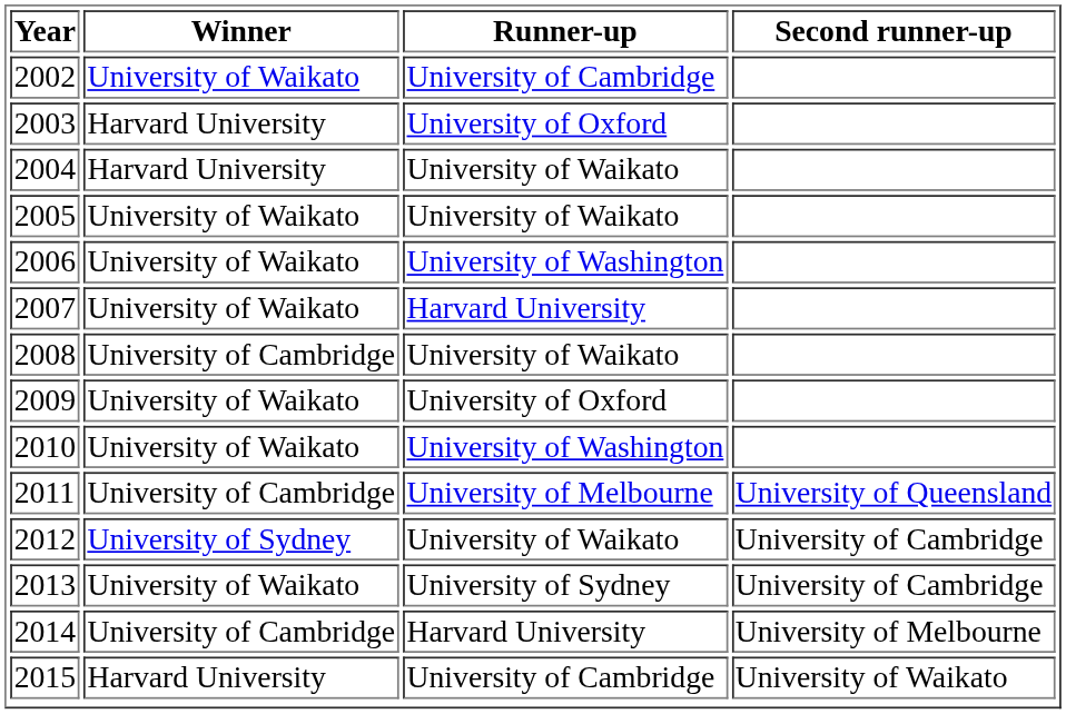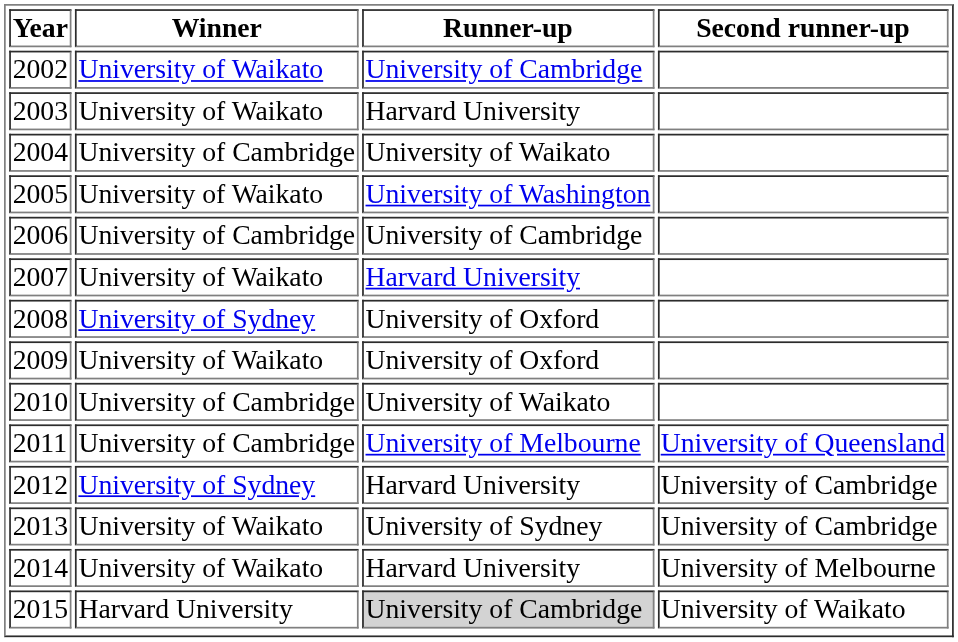 <table border="1">
 <tr>
 <th>Year</th>
 <th>Winner</th>
 <th>Runner-up</th>
 <th>Second runner-up</th>
 </tr>
 <tr>
 <td>2002</td>
 <td><a href='#'>University of Waikato</a></td>
 <td><a href='#'>University of Cambridge</a></td>
 <td></td>
 </tr>
 <tr>
 <td>2003</td>
+<td>University of Waikato</td>
 <td>Harvard University</td>
-<td><a href='#'>University of Oxford</a></td>
 <td></td>
 </tr>
 <tr>
 <td>2004</td>
-<td>Harvard University</td>
+<td>University of Cambridge</td>
 <td>University of Waikato</td>
 <td></td>
 </tr>
 <tr>
 <td>2005</td>
 <td>University of Waikato</td>
-<td>University of Waikato</td>
+<td><a href='#'>University of Washington</a></td>
 <td></td>
 </tr>
 <tr>
 <td>2006</td>
-<td>University of Waikato</td>
-<td><a href='#'>University of Washington</a></td>
+<td>University of Cambridge</td>
+<td>University of Cambridge</td>
 <td></td>
 </tr>
 <tr>
 <td>2007</td>
 <td>University of Waikato</td>
 <td><a href='#'>Harvard University</a></td>
 <td></td>
 </tr>
 <tr>
 <td>2008</td>
-<td>University of Cambridge</td>
-<td>University of Waikato</td>
+<td><a href='#'>University of Sydney</a></td>
+<td>University of Oxford</td>
 <td></td>
 </tr>
 <tr>
 <td>2009</td>
 <td>University of Waikato</td>
 <td>University of Oxford</td>
 <td></td>
 </tr>
 <tr>
 <td>2010</td>
+<td>University of Cambridge</td>
 <td>University of Waikato</td>
-<td><a href='#'>University of Washington</a></td>
 <td></td>
 </tr>
 <tr>
 <td>2011</td>
 <td>University of Cambridge</td>
 <td><a href='#'>University of Melbourne</a></td>
 <td><a href='#'>University of Queensland</a></td>
 </tr>
 <tr>
 <td>2012</td>
 <td><a href='#'>University of Sydney</a></td>
-<td>University of Waikato</td>
+<td>Harvard University</td>
 <td>University of Cambridge</td>
 </tr>
 <tr>
 <td>2013</td>
 <td>University of Waikato</td>
 <td>University of Sydney</td>
 <td>University of Cambridge</td>
 </tr>
 <tr>
 <td>2014</td>
-<td>University of Cambridge</td>
+<td>University of Waikato</td>
 <td>Harvard University</td>
 <td>University of Melbourne</td>
 </tr>
 <tr>
 <td>2015</td>
 <td>Harvard University</td>
-<td>University of Cambridge</td>
+<td style="background: lightgrey;">University of Cambridge</td>
 <td>University of Waikato</td>
 </tr>
 <tr>
 </tr>
 </table>
